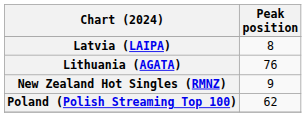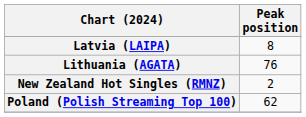 <table class="wikitable sortable plainrowheaders" style="text-align:center">
 <tr>
 <th scope="col">Chart (2024)</th>
 <th scope="col">Peak<br>position</th>
 </tr>
 <tr>
 </tr>
 <tr>
 </tr>
 <tr>
 <th scope="row">Latvia (<a href='#'>LAIPA</a>)</th>
 <td>8</td>
 </tr>
 <tr>
 <th scope="row">Lithuania (<a href='#'>AGATA</a>)</th>
 <td>76</td>
 </tr>
 <tr>
 <th scope="row">New Zealand Hot Singles (<a href='#'>RMNZ</a>)</th>
-<td>9</td>
+<td>2</td>
 </tr>
 <tr>
 <th scope="row">Poland (<a href='#'>Polish Streaming Top 100</a>)</th>
 <td>62</td>
 </tr>
 <tr>
 </tr>
 <tr>
 </tr>
 <tr>
 </tr>
 </table>
